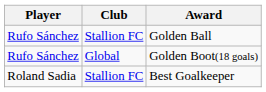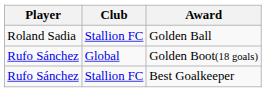 <table class="wikitable" style="text-align:center; float:left; margin-right:1em">
 <tr>
 <th>Player</th>
 <th>Club</th>
 <th>Award</th>
 </tr>
 <tr>
-<td align="left"> <a href='#'>Rufo Sánchez</a></td>
+<td align="left"> Roland Sadia</td>
 <td align="left"><a href='#'>Stallion FC</a></td>
 <td align="left">Golden Ball</td>
 </tr>
 <tr>
 <td align="left"> <a href='#'>Rufo Sánchez</a></td>
 <td align="left"><a href='#'>Global</a></td>
 <td align="left">Golden Boot<small>(18 goals)</small></td>
 </tr>
 <tr>
-<td align="left"> Roland Sadia</td>
+<td align="left"> <a href='#'>Rufo Sánchez</a></td>
 <td align="left"><a href='#'>Stallion FC</a></td>
 <td align="left">Best Goalkeeper</td>
 </tr>
 </table>
